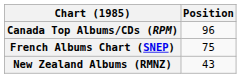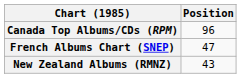 <table class="wikitable plainrowheaders" style="text-align:center">
 <tr>
 <th scope="col">Chart (1985)</th>
 <th scope="col">Position</th>
 </tr>
 <tr>
 <th scope="row">Canada Top Albums/CDs (<em>RPM</em>)</th>
 <td>96</td>
 </tr>
 <tr>
 <th scope="row">French Albums Chart (<a href='#'>SNEP</a>)</th>
-<td>75</td>
+<td>47</td>
 </tr>
 <tr>
 <th scope="row">New Zealand Albums (RMNZ)</th>
 <td>43</td>
 </tr>
 </table>
